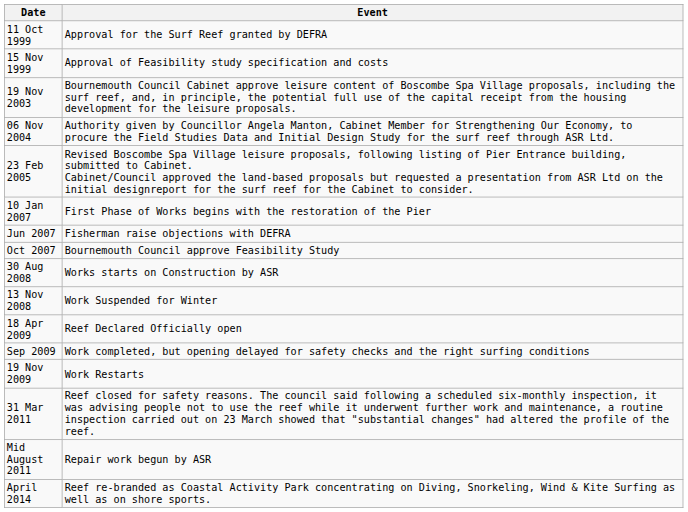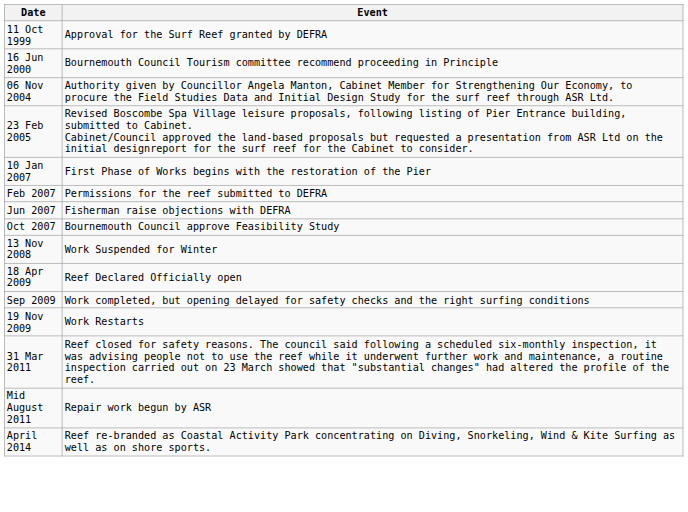 <table class="wikitable">
 <tr>
 <th>Date</th>
 <th>Event</th>
 </tr>
 <tr>
 <td>11 Oct 1999</td>
 <td>Approval for the Surf Reef granted by DEFRA</td>
 </tr>
 <tr>
-<td>15 Nov 1999</td>
-<td>Approval of Feasibility study specification and costs</td>
-</tr>
-<tr>
-<td>19 Nov 2003</td>
-<td>Bournemouth Council Cabinet approve leisure content of Boscombe Spa Village proposals, including the surf reef, and, in principle, the potential full use of the capital receipt from the housing development for the leisure proposals.</td>
+<td>16 Jun 2000</td>
+<td>Bournemouth Council Tourism committee recommend proceeding in Principle</td>
 </tr>
 <tr>
 <td>06 Nov 2004</td>
 <td>Authority given by Councillor Angela Manton, Cabinet Member for Strengthening Our Economy, to procure the Field Studies Data and Initial Design Study for the surf reef through ASR Ltd.</td>
 </tr>
 <tr>
 <td>23 Feb 2005</td>
 <td>Revised Boscombe Spa Village leisure proposals, following listing of Pier Entrance building, submitted to Cabinet.<br>Cabinet/Council approved the land-based proposals but requested a presentation from ASR Ltd on the initial designreport for the surf reef for the Cabinet to consider.</td>
 </tr>
 <tr>
 <td>10 Jan 2007</td>
 <td>First Phase of Works begins with the restoration of the Pier</td>
 </tr>
 <tr>
+<td>Feb 2007</td>
+<td>Permissions for the reef submitted to DEFRA</td>
+</tr>
+<tr>
 <td>Jun 2007</td>
 <td>Fisherman raise objections with DEFRA</td>
 </tr>
 <tr>
 <td>Oct 2007</td>
 <td>Bournemouth Council approve Feasibility Study</td>
-</tr>
-<tr>
-<td>30 Aug 2008</td>
-<td>Works starts on Construction by ASR</td>
 </tr>
 <tr>
 <td>13 Nov 2008</td>
 <td>Work Suspended for Winter</td>
 </tr>
 <tr>
 <td>18 Apr 2009</td>
 <td>Reef Declared Officially open</td>
 </tr>
 <tr>
 <td>Sep 2009</td>
 <td>Work completed, but opening delayed for safety checks and the right surfing conditions</td>
 </tr>
 <tr>
 <td>19 Nov 2009</td>
 <td>Work Restarts</td>
 </tr>
 <tr>
 <td>31 Mar 2011</td>
 <td>Reef closed for safety reasons. The council said following a scheduled six-monthly inspection, it was advising people not to use the reef while it underwent further work and maintenance, a routine inspection carried out on 23 March showed that "substantial changes" had altered the profile of the reef.</td>
 </tr>
 <tr>
 <td>Mid August 2011</td>
 <td>Repair work begun by ASR</td>
 </tr>
 <tr>
 <td>April 2014</td>
 <td>Reef re-branded as Coastal Activity Park concentrating on Diving, Snorkeling, Wind & Kite Surfing as well as on shore sports.</td>
 </tr>
 </table>
